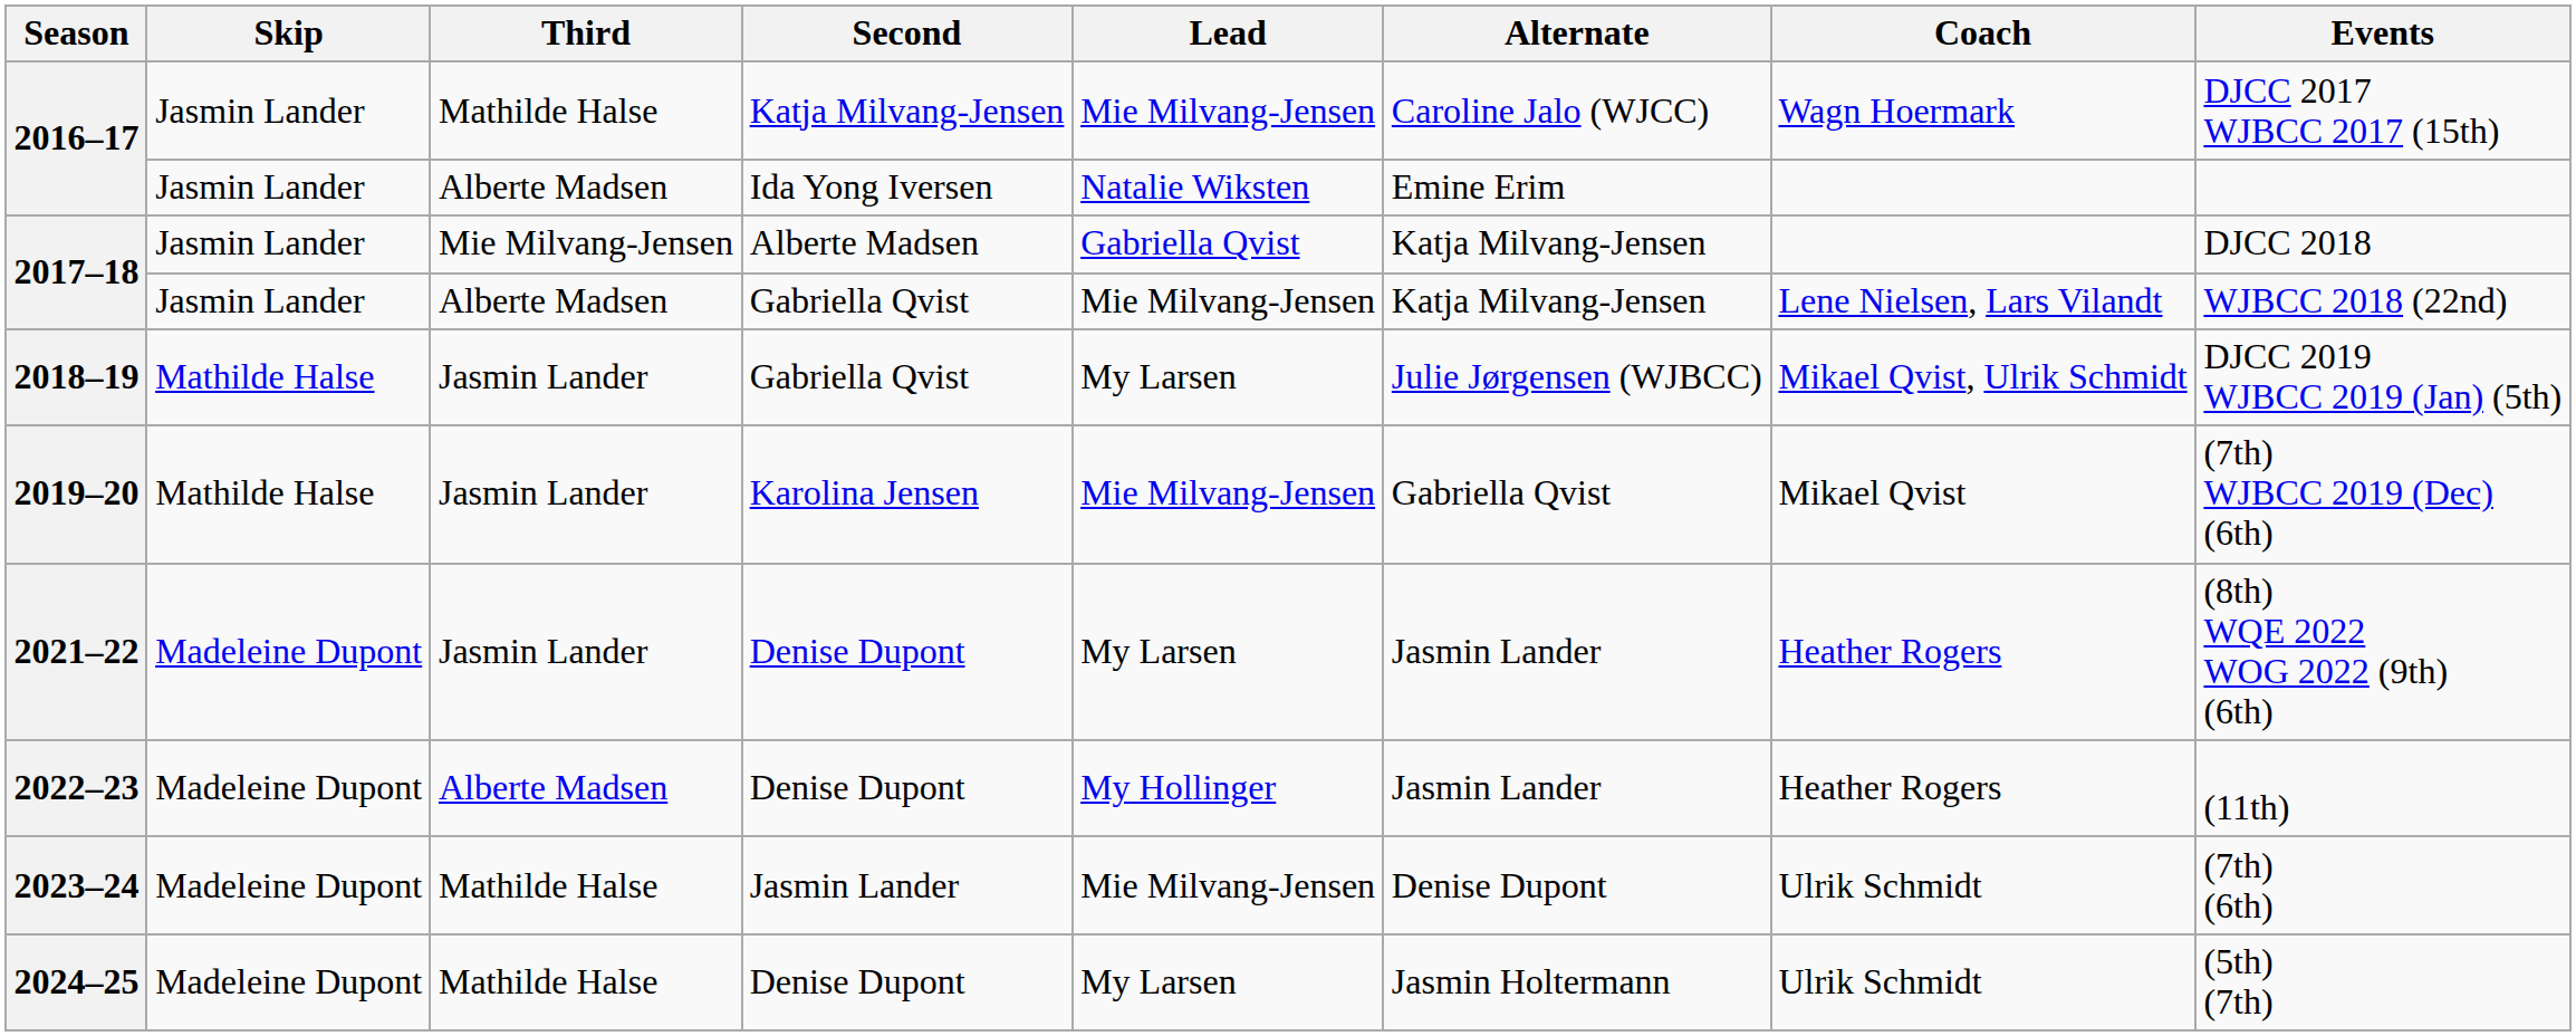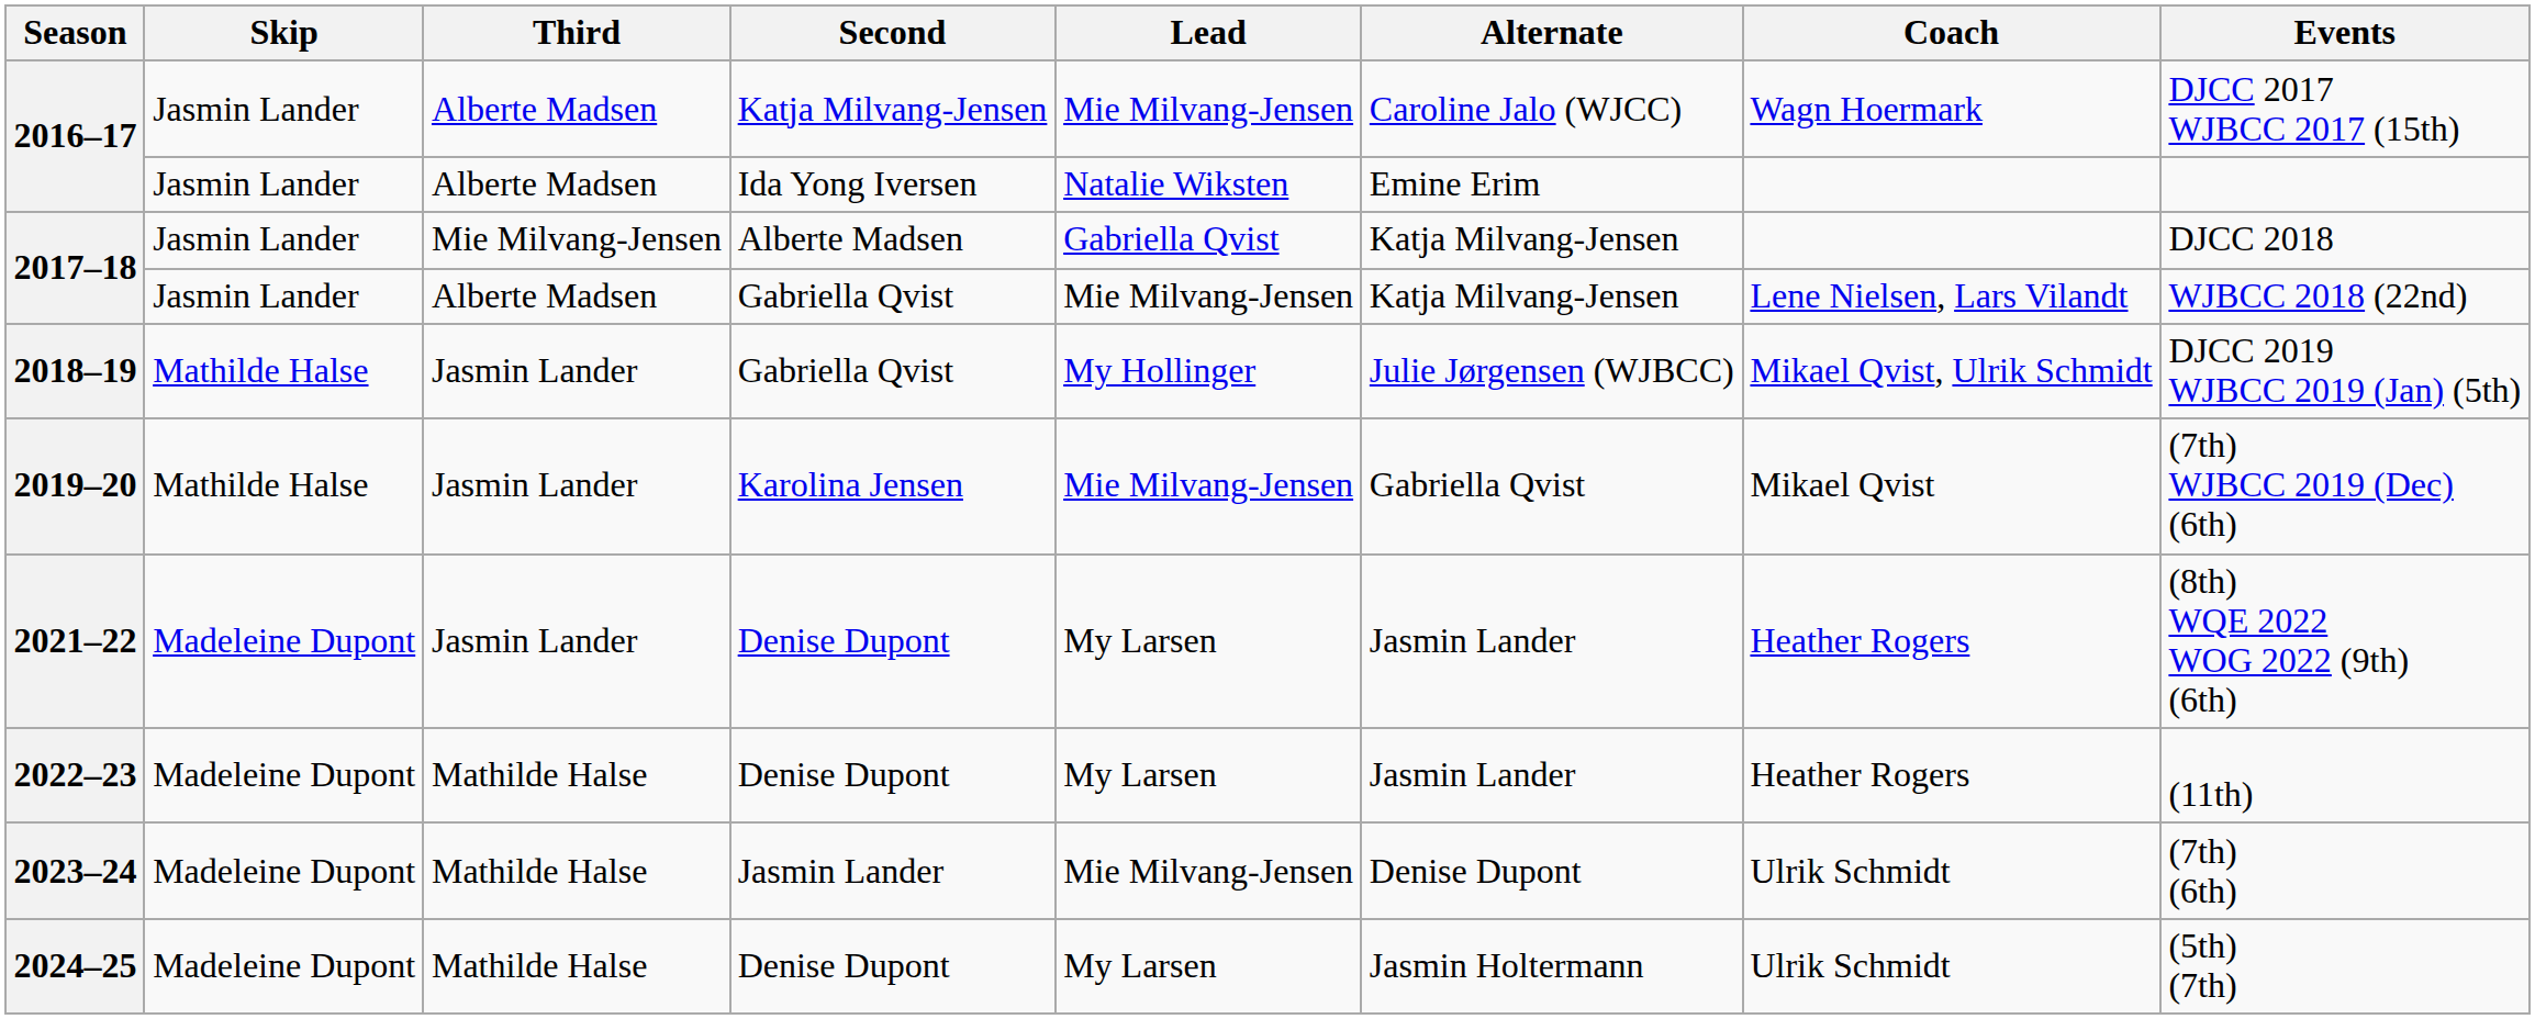 <table class="wikitable">
 <tr>
 <th scope="col">Season</th>
 <th scope="col">Skip</th>
 <th scope="col">Third</th>
 <th scope="col">Second</th>
 <th scope="col">Lead</th>
 <th scope="col">Alternate</th>
 <th scope="col">Coach</th>
 <th scope="col">Events</th>
 </tr>
 <tr>
 <th scope="row" rowspan=2>2016–17</th>
 <td>Jasmin Lander</td>
-<td>Mathilde Halse</td>
+<td><a href='#'>Alberte Madsen</a></td>
 <td><a href='#'>Katja Milvang-Jensen</a></td>
 <td><a href='#'>Mie Milvang-Jensen</a></td>
 <td><a href='#'>Caroline Jalo</a> (WJCC)</td>
 <td><a href='#'>Wagn Hoermark</a></td>
 <td><a href='#'>DJCC</a> 2017 <br><a href='#'>WJBCC 2017</a> (15th)</td>
 </tr>
 <tr>
 <td>Jasmin Lander</td>
 <td>Alberte Madsen</td>
 <td>Ida Yong Iversen</td>
 <td><a href='#'>Natalie Wiksten</a></td>
 <td>Emine Erim</td>
 <td></td>
 <td></td>
 </tr>
 <tr>
 <th scope="row" rowspan=2>2017–18</th>
 <td>Jasmin Lander</td>
 <td>Mie Milvang-Jensen</td>
 <td>Alberte Madsen</td>
 <td><a href='#'>Gabriella Qvist</a></td>
 <td>Katja Milvang-Jensen</td>
 <td></td>
 <td>DJCC 2018 </td>
 </tr>
 <tr>
 <td>Jasmin Lander</td>
 <td>Alberte Madsen</td>
 <td>Gabriella Qvist</td>
 <td>Mie Milvang-Jensen</td>
 <td>Katja Milvang-Jensen</td>
 <td><a href='#'>Lene Nielsen</a>, <a href='#'>Lars Vilandt</a></td>
 <td><a href='#'>WJBCC 2018</a> (22nd)</td>
 </tr>
 <tr>
 <th scope="row">2018–19</th>
 <td><a href='#'>Mathilde Halse</a></td>
 <td>Jasmin Lander</td>
 <td>Gabriella Qvist</td>
-<td>My Larsen</td>
+<td><a href='#'>My Hollinger</a></td>
 <td><a href='#'>Julie Jørgensen</a> (WJBCC)</td>
 <td><a href='#'>Mikael Qvist</a>, <a href='#'>Ulrik Schmidt</a></td>
 <td>DJCC 2019 <br><a href='#'>WJBCC 2019 (Jan)</a> (5th)</td>
 </tr>
 <tr>
 <th scope="row">2019–20</th>
 <td>Mathilde Halse</td>
 <td>Jasmin Lander</td>
 <td><a href='#'>Karolina Jensen</a></td>
 <td><a href='#'>Mie Milvang-Jensen</a></td>
 <td>Gabriella Qvist</td>
 <td>Mikael Qvist</td>
 <td> (7th)<br><a href='#'>WJBCC 2019 (Dec)</a> <br> (6th)</td>
 </tr>
 <tr>
 <th scope="row">2021–22</th>
 <td><a href='#'>Madeleine Dupont</a></td>
 <td>Jasmin Lander</td>
 <td><a href='#'>Denise Dupont</a></td>
 <td>My Larsen</td>
 <td>Jasmin Lander</td>
 <td><a href='#'>Heather Rogers</a></td>
 <td> (8th) <br> <a href='#'>WQE 2022</a>  <br> <a href='#'>WOG 2022</a> (9th) <br>  (6th)</td>
 </tr>
 <tr>
 <th scope="row">2022–23</th>
 <td>Madeleine Dupont</td>
-<td><a href='#'>Alberte Madsen</a></td>
+<td>Mathilde Halse</td>
 <td>Denise Dupont</td>
-<td><a href='#'>My Hollinger</a></td>
+<td>My Larsen</td>
 <td>Jasmin Lander</td>
 <td>Heather Rogers</td>
 <td>  <br>  (11th)</td>
 </tr>
 <tr>
 <th scope="row">2023–24</th>
 <td>Madeleine Dupont</td>
 <td>Mathilde Halse</td>
 <td>Jasmin Lander</td>
 <td>Mie Milvang-Jensen</td>
 <td>Denise Dupont</td>
 <td>Ulrik Schmidt</td>
 <td> (7th) <br>  (6th)</td>
 </tr>
 <tr>
 <th scope="row">2024–25</th>
 <td>Madeleine Dupont</td>
 <td>Mathilde Halse</td>
 <td>Denise Dupont</td>
 <td>My Larsen</td>
 <td>Jasmin Holtermann</td>
 <td>Ulrik Schmidt</td>
 <td> (5th) <br>  (7th)</td>
 </tr>
 </table>
